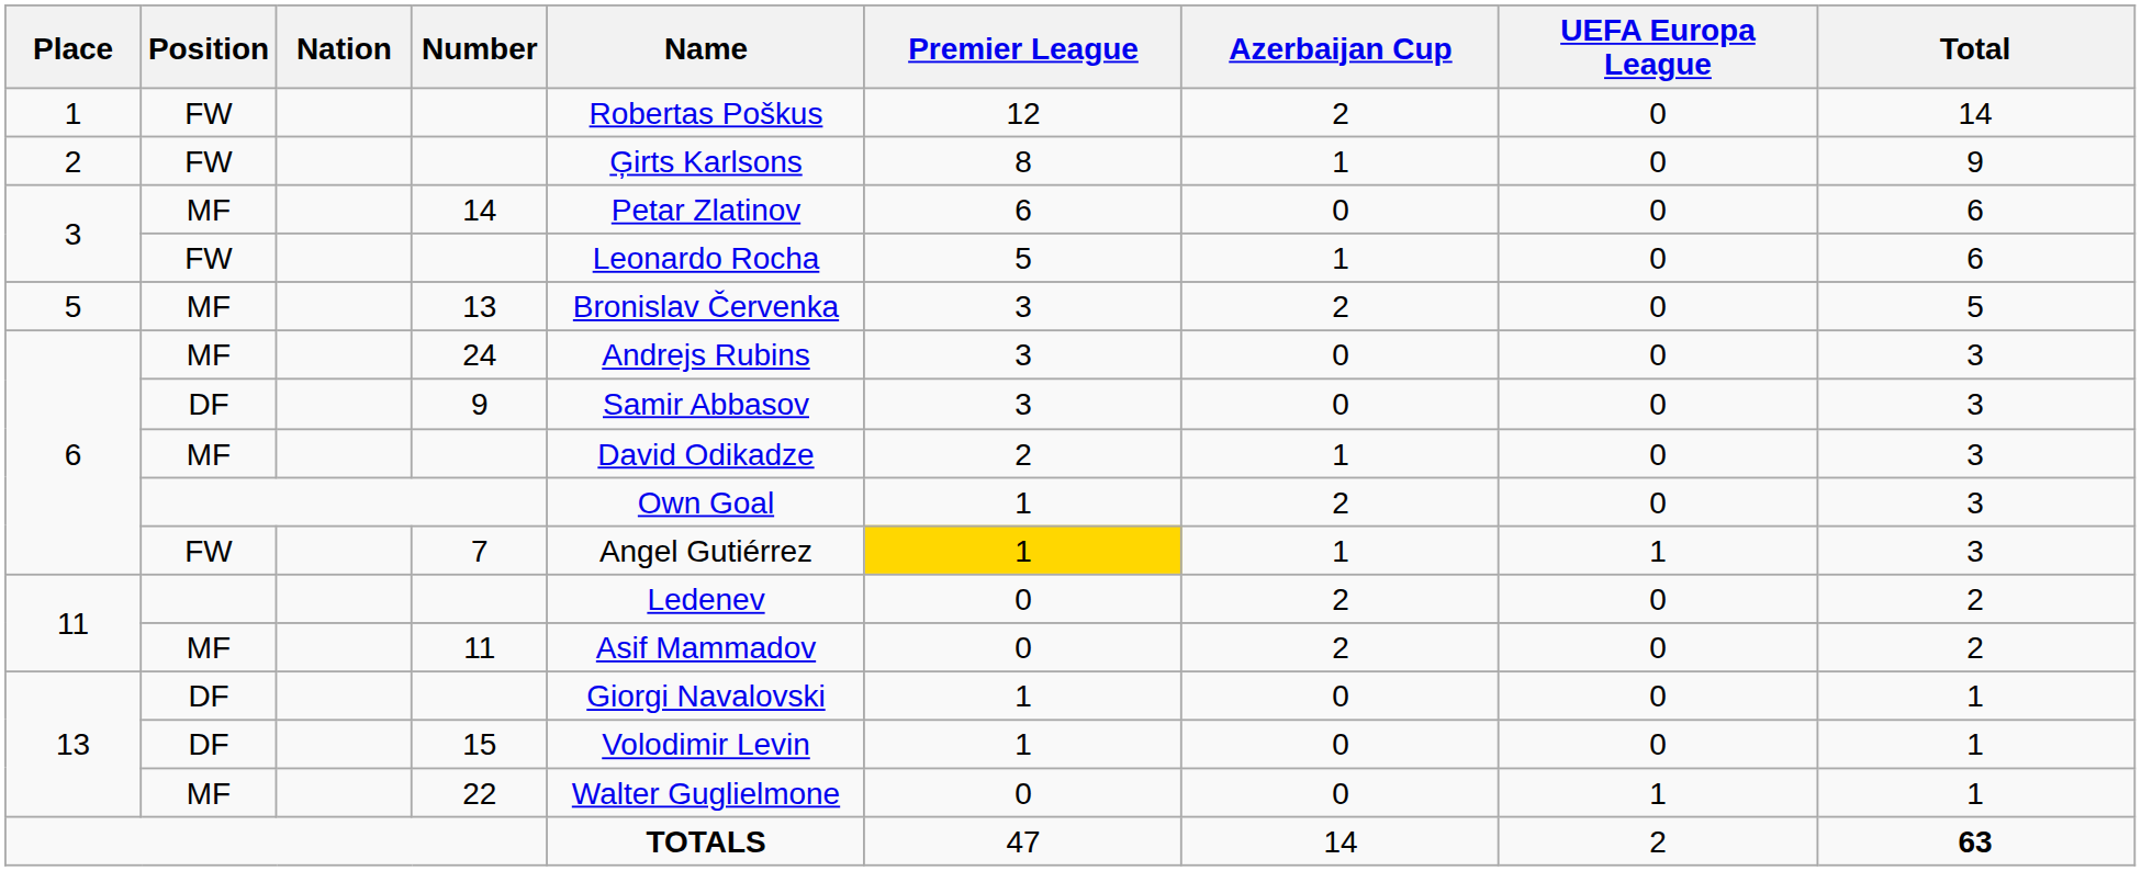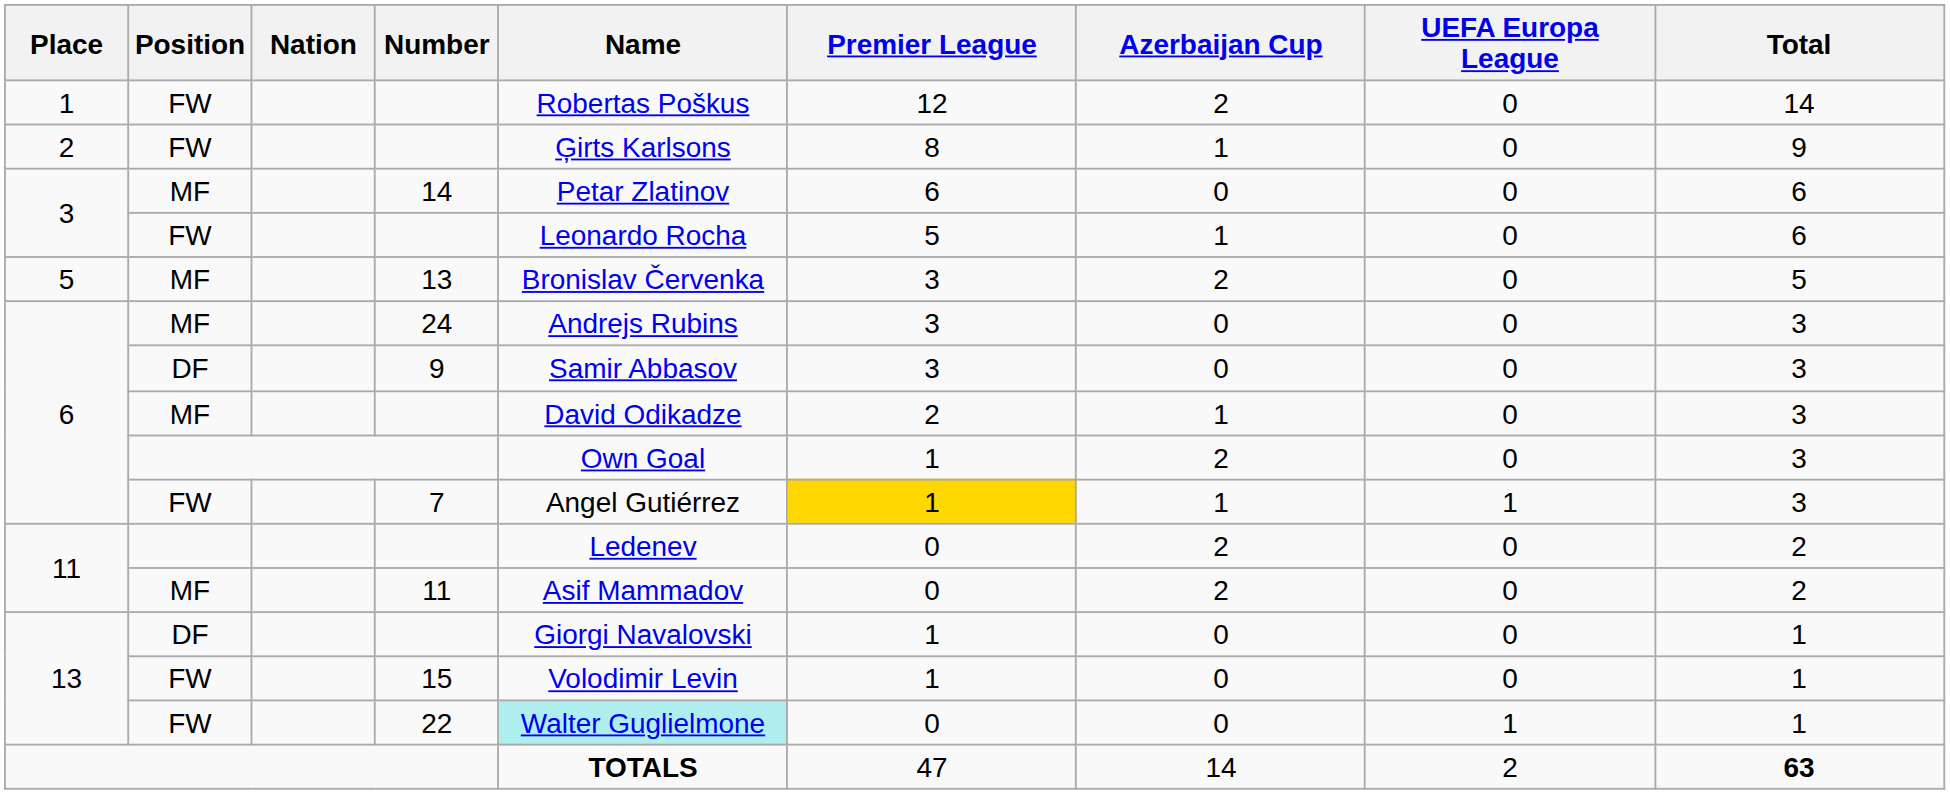 <table class="wikitable" style="font-size: 95%; text-align: center;">
 <tr>
 <th width=60>Place</th>
 <th width=60>Position</th>
 <th width=60>Nation</th>
 <th width=60>Number</th>
 <th width=150>Name</th>
 <th width=150><a href='#'>Premier League</a></th>
 <th width=150><a href='#'>Azerbaijan Cup</a></th>
 <th width=150><a href='#'>UEFA Europa League</a></th>
 <th width=150><strong>Total</strong></th>
 </tr>
 <tr>
 <td>1</td>
 <td>FW</td>
 <td></td>
 <td></td>
 <td><a href='#'>Robertas Poškus</a></td>
 <td>12</td>
 <td>2</td>
 <td>0</td>
 <td>14</td>
 </tr>
 <tr>
 <td>2</td>
 <td>FW</td>
 <td></td>
 <td></td>
 <td><a href='#'>Ģirts Karlsons</a></td>
 <td>8</td>
 <td>1</td>
 <td>0</td>
 <td>9</td>
 </tr>
 <tr>
 <td rowspan="2">3</td>
 <td>MF</td>
 <td></td>
 <td>14</td>
 <td><a href='#'>Petar Zlatinov</a></td>
 <td>6</td>
 <td>0</td>
 <td>0</td>
 <td>6</td>
 </tr>
 <tr>
 <td>FW</td>
 <td></td>
 <td></td>
 <td><a href='#'>Leonardo Rocha</a></td>
 <td>5</td>
 <td>1</td>
 <td>0</td>
 <td>6</td>
 </tr>
 <tr>
 <td>5</td>
 <td>MF</td>
 <td></td>
 <td>13</td>
 <td><a href='#'>Bronislav Červenka</a></td>
 <td>3</td>
 <td>2</td>
 <td>0</td>
 <td>5</td>
 </tr>
 <tr>
 <td rowspan="5">6</td>
 <td>MF</td>
 <td></td>
 <td>24</td>
 <td><a href='#'>Andrejs Rubins</a></td>
 <td>3</td>
 <td>0</td>
 <td>0</td>
 <td>3</td>
 </tr>
 <tr>
 <td>DF</td>
 <td></td>
 <td>9</td>
 <td><a href='#'>Samir Abbasov</a></td>
 <td>3</td>
 <td>0</td>
 <td>0</td>
 <td>3</td>
 </tr>
 <tr>
 <td>MF</td>
 <td></td>
 <td></td>
 <td><a href='#'>David Odikadze</a></td>
 <td>2</td>
 <td>1</td>
 <td>0</td>
 <td>3</td>
 </tr>
 <tr>
 <td colspan="3"></td>
 <td><a href='#'>Own Goal</a></td>
 <td>1</td>
 <td>2</td>
 <td>0</td>
 <td>3</td>
 </tr>
 <tr>
 <td>FW</td>
 <td></td>
 <td>7</td>
 <td>Angel Gutiérrez</td>
 <td style="background: gold;">1</td>
 <td>1</td>
 <td>1</td>
 <td>3</td>
 </tr>
 <tr>
 <td rowspan="2">11</td>
 <td></td>
 <td></td>
 <td></td>
 <td><a href='#'>Ledenev</a></td>
 <td>0</td>
 <td>2</td>
 <td>0</td>
 <td>2</td>
 </tr>
 <tr>
 <td>MF</td>
 <td></td>
 <td>11</td>
 <td><a href='#'>Asif Mammadov</a></td>
 <td>0</td>
 <td>2</td>
 <td>0</td>
 <td>2</td>
 </tr>
 <tr>
 <td rowspan="3">13</td>
 <td>DF</td>
 <td></td>
 <td></td>
 <td><a href='#'>Giorgi Navalovski</a></td>
 <td>1</td>
 <td>0</td>
 <td>0</td>
 <td>1</td>
 </tr>
 <tr>
-<td>DF</td>
+<td>FW</td>
 <td></td>
 <td>15</td>
 <td><a href='#'>Volodimir Levin</a></td>
 <td>1</td>
 <td>0</td>
 <td>0</td>
 <td>1</td>
 </tr>
 <tr>
-<td>MF</td>
+<td>FW</td>
 <td></td>
 <td>22</td>
-<td><a href='#'>Walter Guglielmone</a></td>
+<td style="background: paleturquoise;"><a href='#'>Walter Guglielmone</a></td>
 <td>0</td>
 <td>0</td>
 <td>1</td>
 <td>1</td>
 </tr>
 <tr>
 <td colspan="4"></td>
 <td><strong>TOTALS</strong></td>
 <td>47</td>
 <td>14</td>
 <td>2</td>
 <td><strong>63</strong></td>
 </tr>
 </table>
